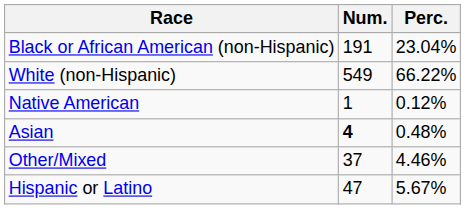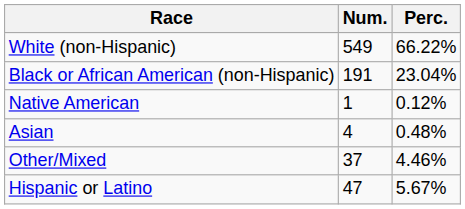 <table class="wikitable">
 <tr>
 <th>Race</th>
 <th>Num.</th>
 <th>Perc.</th>
 </tr>
 <tr>
+<td><a href='#'>White</a> (non-Hispanic)</td>
+<td>549</td>
+<td>66.22%</td>
+</tr>
+<tr>
 <td><a href='#'>Black or African American</a> (non-Hispanic)</td>
 <td>191</td>
 <td>23.04%</td>
-</tr>
-<tr>
-<td><a href='#'>White</a> (non-Hispanic)</td>
-<td>549</td>
-<td>66.22%</td>
 </tr>
 <tr>
 <td><a href='#'>Native American</a></td>
 <td>1</td>
 <td>0.12%</td>
 </tr>
 <tr>
 <td><a href='#'>Asian</a></td>
-<td><strong>4</strong></td>
+<td>4</td>
 <td>0.48%</td>
 </tr>
 <tr>
 <td><a href='#'>Other/Mixed</a></td>
 <td>37</td>
 <td>4.46%</td>
 </tr>
 <tr>
 <td><a href='#'>Hispanic</a> or <a href='#'>Latino</a></td>
 <td>47</td>
 <td>5.67%</td>
 </tr>
 </table>
